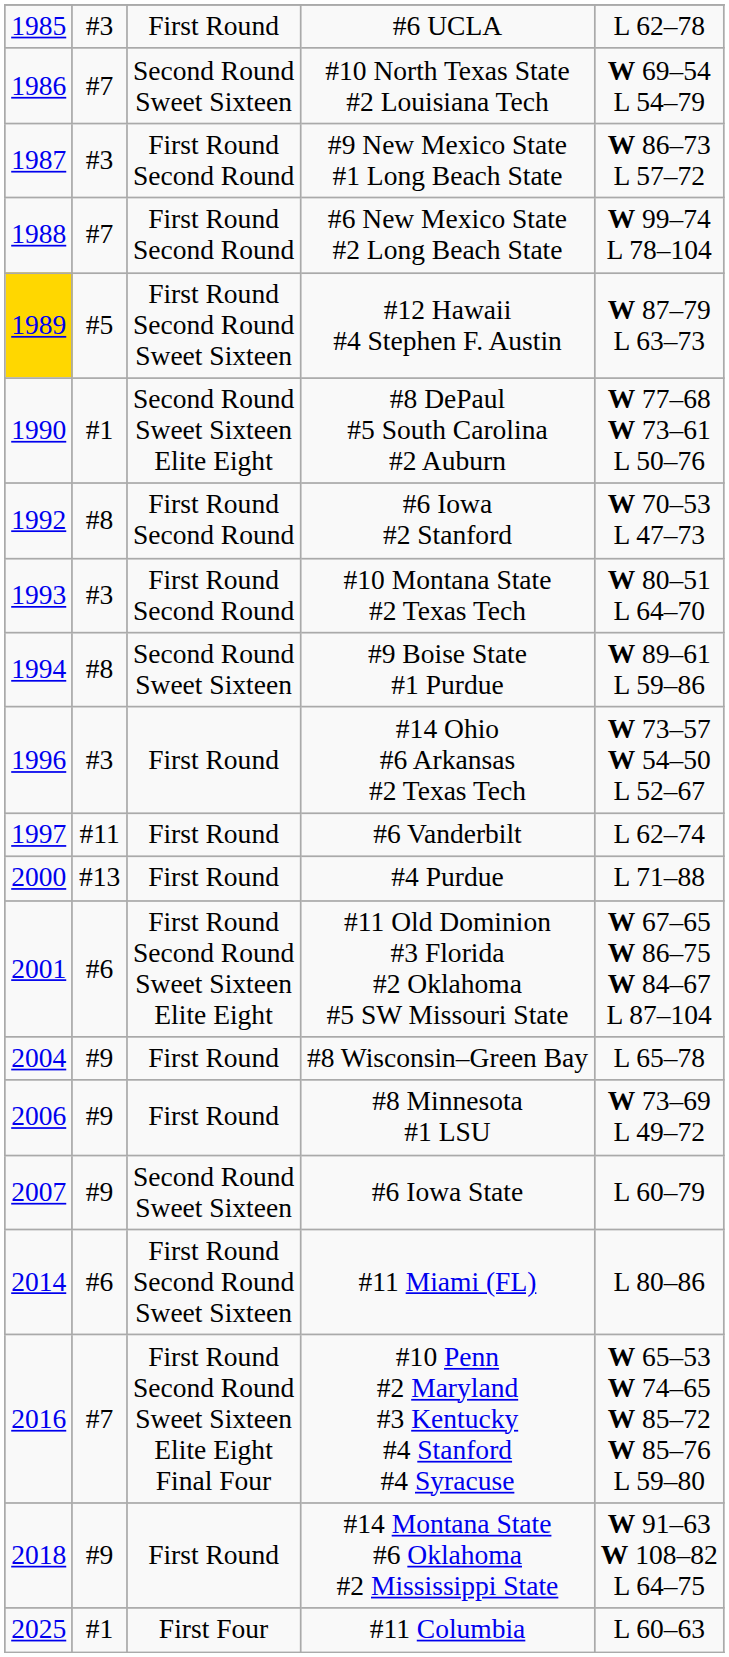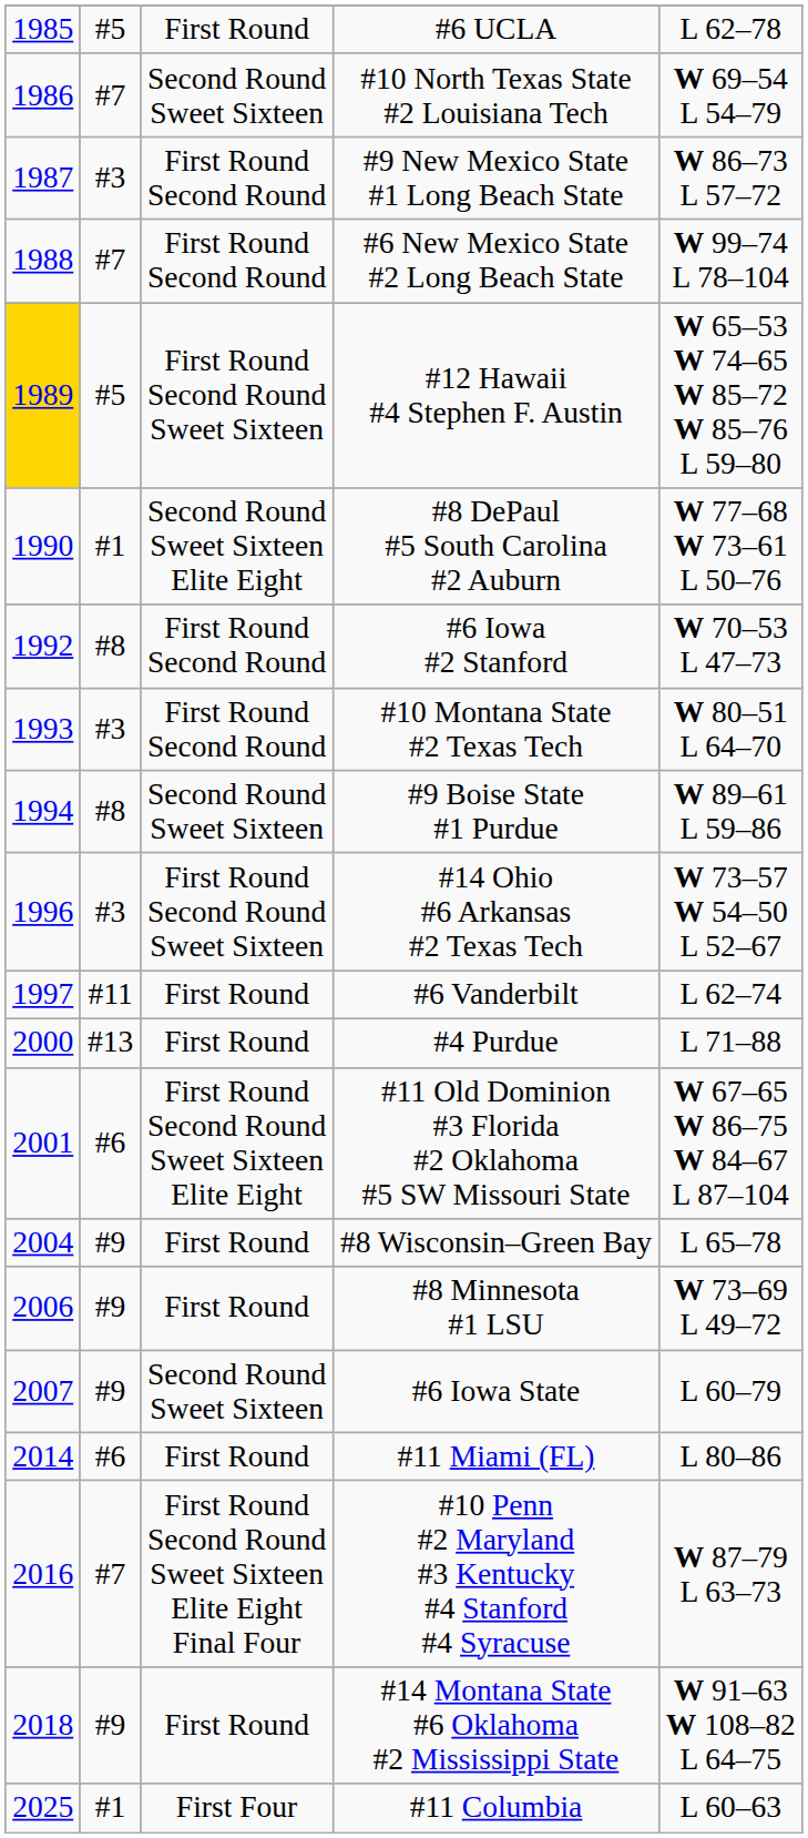 <table class="wikitable" style="text-align:center">
 <tr>
 </tr>
 <tr>
 <td><a href='#'>1985</a></td>
-<td>#3</td>
+<td>#5</td>
 <td>First Round</td>
 <td>#6 UCLA</td>
 <td>L 62–78</td>
 </tr>
 <tr style="text-align:center;">
 <td><a href='#'>1986</a></td>
 <td>#7</td>
 <td>Second Round<br>Sweet Sixteen</td>
 <td>#10 North Texas State<br>#2 Louisiana Tech</td>
 <td><strong>W</strong> 69–54<br>L 54–79</td>
 </tr>
 <tr style="text-align:center;">
 <td><a href='#'>1987</a></td>
 <td>#3</td>
 <td>First Round<br>Second Round</td>
 <td>#9 New Mexico State<br>#1 Long Beach State</td>
 <td><strong>W</strong> 86–73<br>L 57–72</td>
 </tr>
 <tr style="text-align:center;">
 <td><a href='#'>1988</a></td>
 <td>#7</td>
 <td>First Round<br>Second Round</td>
 <td>#6 New Mexico State<br>#2 Long Beach State</td>
 <td><strong>W</strong> 99–74<br>L 78–104</td>
 </tr>
 <tr style="text-align:center;">
 <td style="background: gold;"><a href='#'>1989</a></td>
 <td>#5</td>
 <td>First Round<br>Second Round<br>Sweet Sixteen</td>
 <td>#12 Hawaii<br>#4 Stephen F. Austin</td>
-<td><strong>W</strong> 87–79<br>L 63–73</td>
+<td><strong>W</strong> 65–53<br><strong>W</strong> 74–65<br><strong>W</strong> 85–72<br><strong>W</strong> 85–76<br>L 59–80</td>
 </tr>
 <tr style="text-align:center;">
 <td><a href='#'>1990</a></td>
 <td>#1</td>
 <td>Second Round<br>Sweet Sixteen<br>Elite Eight</td>
 <td>#8 DePaul<br>#5 South Carolina<br>#2 Auburn</td>
 <td><strong>W</strong> 77–68<br><strong>W</strong> 73–61<br>L 50–76</td>
 </tr>
 <tr style="text-align:center;">
 <td><a href='#'>1992</a></td>
 <td>#8</td>
 <td>First Round<br>Second Round</td>
 <td>#6 Iowa<br>#2 Stanford</td>
 <td><strong>W</strong> 70–53<br>L 47–73</td>
 </tr>
 <tr style="text-align:center;">
 <td><a href='#'>1993</a></td>
 <td>#3</td>
 <td>First Round<br>Second Round</td>
 <td>#10 Montana State<br>#2 Texas Tech</td>
 <td><strong>W</strong> 80–51<br>L 64–70</td>
 </tr>
 <tr style="text-align:center;">
 <td><a href='#'>1994</a></td>
 <td>#8</td>
 <td>Second Round<br>Sweet Sixteen</td>
 <td>#9 Boise State<br>#1 Purdue</td>
 <td><strong>W</strong> 89–61<br>L 59–86</td>
 </tr>
 <tr style="text-align:center;">
 <td><a href='#'>1996</a></td>
 <td>#3</td>
-<td>First Round</td>
+<td>First Round<br>Second Round<br>Sweet Sixteen</td>
 <td>#14 Ohio<br>#6 Arkansas<br>#2 Texas Tech</td>
 <td><strong>W</strong> 73–57<br><strong>W</strong> 54–50<br>L 52–67</td>
 </tr>
 <tr style="text-align:center;">
 <td><a href='#'>1997</a></td>
 <td>#11</td>
 <td>First Round</td>
 <td>#6 Vanderbilt</td>
 <td>L 62–74</td>
 </tr>
 <tr style="text-align:center;">
 <td><a href='#'>2000</a></td>
 <td>#13</td>
 <td>First Round</td>
 <td>#4 Purdue</td>
 <td>L 71–88</td>
 </tr>
 <tr style="text-align:center;">
 <td><a href='#'>2001</a></td>
 <td>#6</td>
 <td>First Round<br>Second Round<br>Sweet Sixteen<br>Elite Eight</td>
 <td>#11 Old Dominion<br>#3 Florida<br>#2 Oklahoma<br>#5 SW Missouri State</td>
 <td><strong>W</strong> 67–65<br><strong>W</strong> 86–75<br><strong>W</strong> 84–67<br>L 87–104</td>
 </tr>
 <tr style="text-align:center;">
 <td><a href='#'>2004</a></td>
 <td>#9</td>
 <td>First Round</td>
 <td>#8 Wisconsin–Green Bay</td>
 <td>L 65–78</td>
 </tr>
 <tr style="text-align:center;">
 <td><a href='#'>2006</a></td>
 <td>#9</td>
 <td>First Round</td>
 <td>#8 Minnesota<br>#1 LSU</td>
 <td><strong>W</strong> 73–69<br>L 49–72</td>
 </tr>
 <tr style="text-align:center;">
 <td><a href='#'>2007</a></td>
 <td>#9</td>
 <td>Second Round<br>Sweet Sixteen</td>
 <td>#6 Iowa State</td>
 <td>L 60–79</td>
 </tr>
 <tr style="text-align:center;">
 <td><a href='#'>2014</a></td>
 <td>#6</td>
-<td>First Round<br>Second Round<br>Sweet Sixteen</td>
+<td>First Round</td>
 <td>#11 <a href='#'>Miami (FL)</a></td>
 <td>L 80–86</td>
 </tr>
 <tr style="text-align:center;">
 <td><a href='#'>2016</a></td>
 <td>#7</td>
 <td>First Round<br>Second Round<br>Sweet Sixteen<br>Elite Eight<br>Final Four</td>
 <td>#10 <a href='#'>Penn</a><br>#2 <a href='#'>Maryland</a><br>#3 <a href='#'>Kentucky</a><br>#4 <a href='#'>Stanford</a><br>#4 <a href='#'>Syracuse</a></td>
-<td><strong>W</strong> 65–53<br><strong>W</strong> 74–65<br><strong>W</strong> 85–72<br><strong>W</strong> 85–76<br>L 59–80</td>
+<td><strong>W</strong> 87–79<br>L 63–73</td>
 </tr>
 <tr style="text-align:center;">
 <td><a href='#'>2018</a></td>
 <td>#9</td>
 <td>First Round</td>
 <td>#14 <a href='#'>Montana State</a><br>#6 <a href='#'>Oklahoma</a><br>#2 <a href='#'>Mississippi State</a></td>
 <td><strong>W</strong> 91–63<br><strong>W</strong> 108–82<br>L 64–75</td>
 </tr>
 <tr style="text-align:center;">
 <td><a href='#'>2025</a></td>
 <td>#1</td>
 <td>First Four</td>
 <td>#11 <a href='#'>Columbia</a></td>
 <td>L 60–63</td>
 </tr>
 <tr style="text-align:center;">
 </tr>
 </table>
